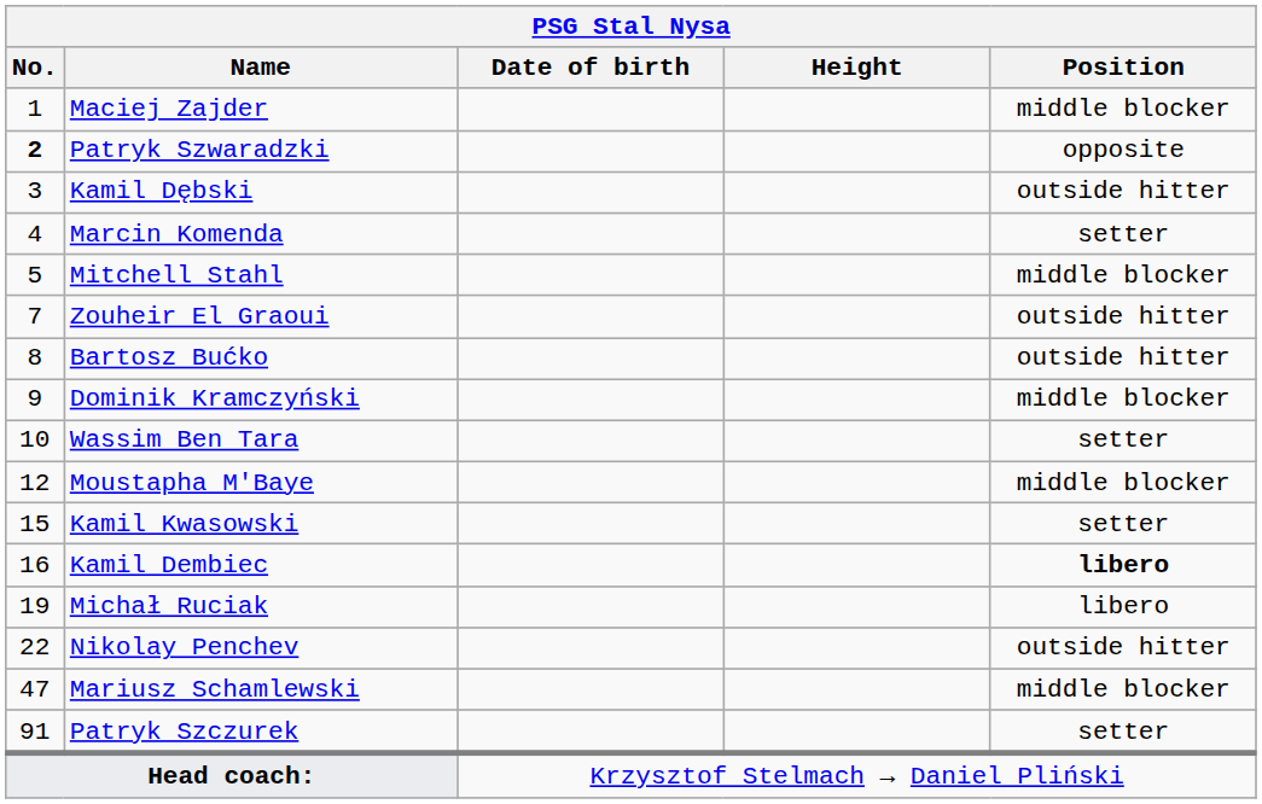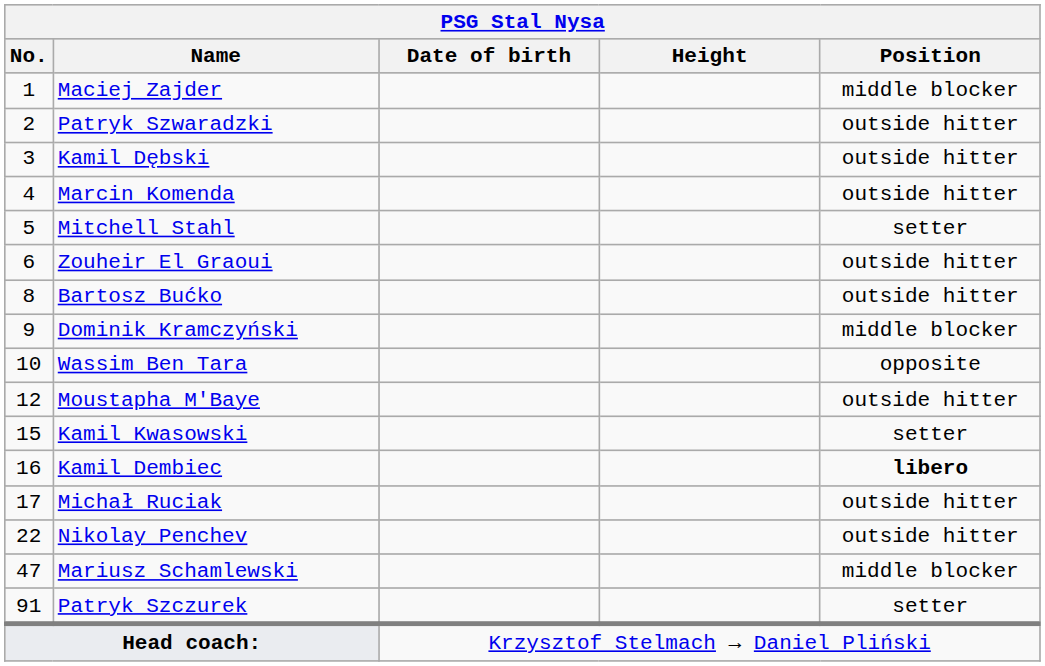 <table class="wikitable collapsible collapsed" style="font-size:100%; text-align:center">
 <tr>
 <th colspan=5 style="width:30em"><a href='#'>PSG Stal Nysa</a></th>
 </tr>
 <tr>
 <th>No.</th>
 <th style="width:15em">Name</th>
 <th style="width:10em">Date of birth</th>
 <th style="width:10em">Height</th>
 <th style="width:10em">Position</th>
 </tr>
 <tr>
 <td>1</td>
 <td align=left> <a href='#'>Maciej Zajder</a></td>
 <td align=right></td>
 <td></td>
 <td>middle blocker</td>
 </tr>
 <tr>
-<td><strong>2</strong></td>
+<td>2</td>
 <td align=left> <a href='#'>Patryk Szwaradzki</a></td>
 <td align=right></td>
 <td></td>
-<td>opposite</td>
+<td>outside hitter</td>
 </tr>
 <tr>
 <td>3</td>
 <td align=left> <a href='#'>Kamil Dębski</a></td>
 <td align=right></td>
 <td></td>
 <td>outside hitter</td>
 </tr>
 <tr>
 <td>4</td>
 <td align=left> <a href='#'>Marcin Komenda</a></td>
 <td align=right></td>
 <td></td>
-<td>setter</td>
+<td>outside hitter</td>
 </tr>
 <tr>
 <td>5</td>
 <td align=left> <a href='#'>Mitchell Stahl</a></td>
 <td align=right></td>
 <td></td>
-<td>middle blocker</td>
+<td>setter</td>
 </tr>
 <tr>
-<td>7</td>
+<td>6</td>
 <td align=left> <a href='#'>Zouheir El Graoui</a></td>
 <td align=right></td>
 <td></td>
 <td>outside hitter</td>
 </tr>
 <tr>
 <td>8</td>
 <td align=left> <a href='#'>Bartosz Bućko</a></td>
 <td align=right></td>
 <td></td>
 <td>outside hitter</td>
 </tr>
 <tr>
 <td>9</td>
 <td align=left> <a href='#'>Dominik Kramczyński</a></td>
 <td align=right></td>
 <td></td>
 <td>middle blocker</td>
 </tr>
 <tr>
 <td>10</td>
 <td align=left> <a href='#'>Wassim Ben Tara</a></td>
 <td align=right></td>
 <td></td>
-<td>setter</td>
+<td>opposite</td>
 </tr>
 <tr>
 <td>12</td>
 <td align=left> <a href='#'>Moustapha M'Baye</a></td>
 <td align=right></td>
 <td></td>
-<td>middle blocker</td>
+<td>outside hitter</td>
 </tr>
 <tr>
 <td>15</td>
 <td align=left> <a href='#'>Kamil Kwasowski</a></td>
 <td align=right></td>
 <td></td>
 <td>setter</td>
 </tr>
 <tr>
 <td>16</td>
 <td align=left> <a href='#'>Kamil Dembiec</a></td>
 <td align=right></td>
 <td></td>
 <td><strong>libero</strong></td>
 </tr>
 <tr>
-<td>19</td>
+<td>17</td>
 <td align=left> <a href='#'>Michał Ruciak</a></td>
 <td align=right></td>
 <td></td>
-<td>libero</td>
+<td>outside hitter</td>
 </tr>
 <tr>
 <td>22</td>
 <td align=left> <a href='#'>Nikolay Penchev</a></td>
 <td align=right></td>
 <td></td>
 <td>outside hitter</td>
 </tr>
 <tr>
 <td>47</td>
 <td align=left> <a href='#'>Mariusz Schamlewski</a></td>
 <td align=right></td>
 <td></td>
 <td>middle blocker</td>
 </tr>
 <tr>
 <td>91</td>
 <td align=left> <a href='#'>Patryk Szczurek</a></td>
 <td align=right></td>
 <td></td>
 <td>setter</td>
 </tr>
 <tr style="border-top: 3px solid grey">
 <td colspan=2 style="background:#EAECF0"><strong>Head coach:</strong></td>
 <td colspan=3> <a href='#'>Krzysztof Stelmach</a> →  <a href='#'>Daniel Pliński</a></td>
 </tr>
 </table>
